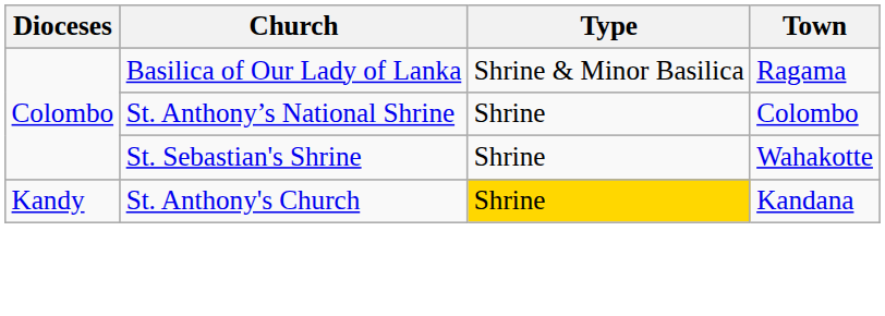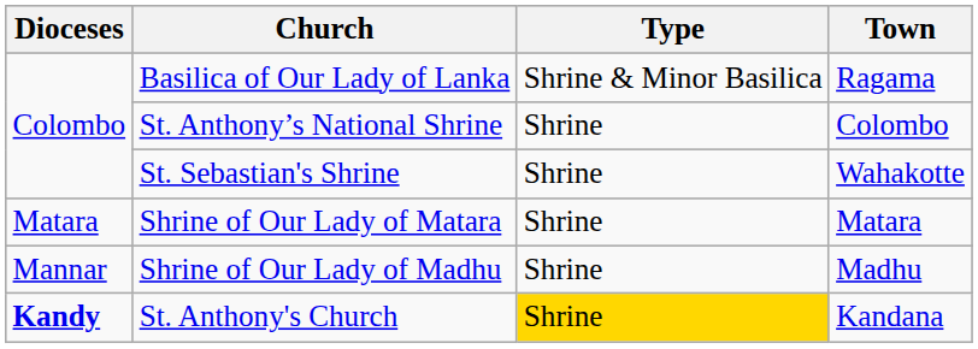 <table class="wikitable">
 <tr>
 <th>Dioceses</th>
 <th>Church</th>
 <th>Type</th>
 <th>Town</th>
 </tr>
 <tr>
 <td rowspan=3><a href='#'>Colombo</a></td>
 <td><a href='#'>Basilica of Our Lady of Lanka</a></td>
 <td>Shrine & Minor Basilica</td>
 <td><a href='#'>Ragama</a></td>
 </tr>
 <tr>
 <td><a href='#'>St. Anthony’s National Shrine</a></td>
 <td>Shrine</td>
 <td><a href='#'>Colombo</a></td>
 </tr>
 <tr>
 <td><a href='#'>St. Sebastian's Shrine</a></td>
 <td>Shrine</td>
 <td><a href='#'>Wahakotte</a></td>
 </tr>
 <tr>
-<td><a href='#'>Kandy</a></td>
+<td><a href='#'>Matara</a></td>
+<td><a href='#'>Shrine of Our Lady of Matara</a></td>
+<td>Shrine</td>
+<td><a href='#'>Matara</a></td>
+</tr>
+<tr>
+<td><a href='#'>Mannar</a></td>
+<td><a href='#'>Shrine of Our Lady of Madhu</a></td>
+<td>Shrine</td>
+<td><a href='#'>Madhu</a></td>
+</tr>
+<tr>
+<td><strong><a href='#'>Kandy</a></strong></td>
 <td><a href='#'>St. Anthony's Church</a></td>
 <td style="background: gold;">Shrine</td>
 <td><a href='#'>Kandana</a></td>
 </tr>
 </table>
